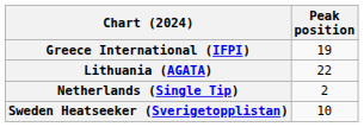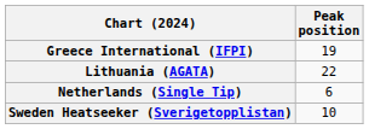 <table class="wikitable sortable plainrowheaders" style="text-align:center">
 <tr>
 <th scope="col">Chart (2024)</th>
 <th scope="col">Peak<br>position</th>
 </tr>
 <tr>
 <th scope="row">Greece International (<a href='#'>IFPI</a>)</th>
 <td>19</td>
 </tr>
 <tr>
 <th scope="row">Lithuania (<a href='#'>AGATA</a>)</th>
 <td>22</td>
 </tr>
 <tr>
 <th scope="row">Netherlands (<a href='#'>Single Tip</a>)</th>
-<td>2</td>
+<td>6</td>
 </tr>
 <tr>
 <th scope="row">Sweden Heatseeker (<a href='#'>Sverigetopplistan</a>)</th>
 <td>10</td>
 </tr>
 </table>
